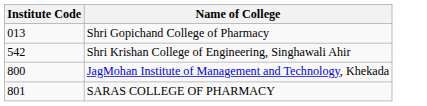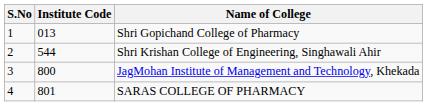 <table class="wikitable sortable">
 <tr>
+<th>S.No</th>
 <th>Institute Code</th>
 <th>Name of College</th>
 </tr>
 <tr>
+<td>1</td>
 <td>013</td>
 <td>Shri Gopichand College of Pharmacy</td>
 </tr>
 <tr>
-<td>542</td>
+<td>2</td>
+<td>544</td>
 <td>Shri Krishan College of Engineering, Singhawali Ahir</td>
 </tr>
 <tr>
+<td>3</td>
 <td>800</td>
 <td><a href='#'>JagMohan Institute of Management and Technology</a>, Khekada</td>
 </tr>
 <tr>
+<td>4</td>
 <td>801</td>
 <td>SARAS COLLEGE OF PHARMACY</td>
 </tr>
 </table>
